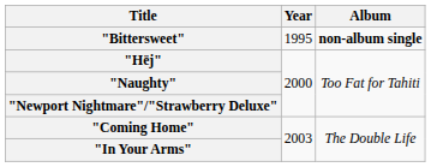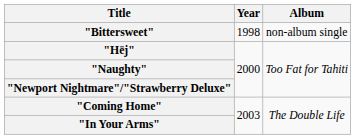 <table class="wikitable plainrowheaders" style="text-align:center;">
 <tr>
 <th scope="col">Title</th>
 <th scope="col">Year</th>
 <th scope="col">Album</th>
 </tr>
 <tr>
 <th scope="row">"Bittersweet"</th>
-<td>1995</td>
-<td><strong>non-album single</strong></td>
+<td>1998</td>
+<td>non-album single</td>
 </tr>
 <tr>
 <th scope="row">"Hëj"</th>
 <td rowspan="3">2000</td>
 <td rowspan="3"><em>Too Fat for Tahiti</em></td>
 </tr>
 <tr>
 <th scope="row">"Naughty"</th>
 </tr>
 <tr>
 <th scope="row">"Newport Nightmare"/"Strawberry Deluxe"</th>
 </tr>
 <tr>
 <th scope="row">"Coming Home"</th>
 <td rowspan="2">2003</td>
 <td rowspan="2"><em>The Double Life</em></td>
 </tr>
 <tr>
 <th scope="row">"In Your Arms"</th>
 </tr>
 </table>
